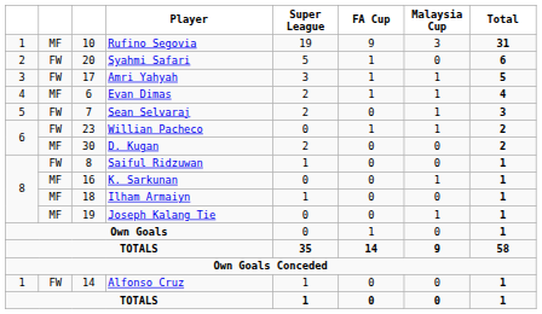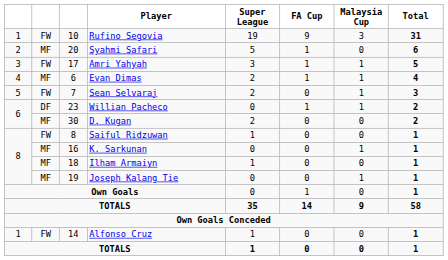 <table class="wikitable" style="text-align:center;">
 <tr>
 <th style="background:white; color:black; width:35px;"></th>
 <th style="background:white; color:black; width:35px;"></th>
 <th style="background:white; color:black; width:35px;"></th>
 <th style="background:white; color:black; width:200px;">Player</th>
 <th style="background:white; color:black; width:75px;">Super League</th>
 <th style="background:white; color:black; width:75px;">FA Cup</th>
 <th style="background:white; color:black; width:75px;">Malaysia Cup</th>
 <th style="background:white; color:black; width:75px;">Total</th>
 </tr>
 <tr>
 <td>1</td>
-<td>MF</td>
+<td>FW</td>
 <td>10</td>
 <td align=left> <a href='#'>Rufino Segovia</a></td>
 <td>19</td>
 <td>9</td>
 <td>3</td>
 <td><strong>31</strong></td>
 </tr>
 <tr>
 <td>2</td>
-<td>FW</td>
+<td>MF</td>
 <td>20</td>
 <td align=left> <a href='#'>Syahmi Safari</a></td>
 <td>5</td>
 <td>1</td>
 <td>0</td>
 <td><strong>6</strong></td>
 </tr>
 <tr>
 <td>3</td>
 <td>FW</td>
 <td>17</td>
 <td align=left> <a href='#'>Amri Yahyah</a></td>
 <td>3</td>
 <td>1</td>
 <td>1</td>
 <td><strong>5</strong></td>
 </tr>
 <tr>
 <td>4</td>
 <td>MF</td>
 <td>6</td>
 <td align=left> <a href='#'>Evan Dimas</a></td>
 <td>2</td>
 <td>1</td>
 <td>1</td>
 <td><strong>4</strong></td>
 </tr>
 <tr>
 <td>5</td>
 <td>FW</td>
 <td>7</td>
 <td align=left> <a href='#'>Sean Selvaraj</a></td>
 <td>2</td>
 <td>0</td>
 <td>1</td>
 <td><strong>3</strong></td>
 </tr>
 <tr>
 <td rowspan=2>6</td>
-<td>FW</td>
+<td>DF</td>
 <td>23</td>
 <td align=left> <a href='#'>Willian Pacheco</a></td>
 <td>0</td>
 <td>1</td>
 <td>1</td>
 <td><strong>2</strong></td>
 </tr>
 <tr>
 <td>MF</td>
 <td>30</td>
 <td align=left> <a href='#'>D. Kugan</a></td>
 <td>2</td>
 <td>0</td>
 <td>0</td>
 <td><strong>2</strong></td>
 </tr>
 <tr>
 <td rowspan="4">8</td>
 <td>FW</td>
 <td>8</td>
 <td align=left> <a href='#'>Saiful Ridzuwan</a></td>
 <td>1</td>
 <td>0</td>
 <td>0</td>
 <td><strong>1</strong></td>
 </tr>
 <tr>
 <td>MF</td>
 <td>16</td>
 <td align=left> <a href='#'>K. Sarkunan</a></td>
 <td>0</td>
 <td>0</td>
 <td>1</td>
 <td><strong>1</strong></td>
 </tr>
 <tr>
 <td>MF</td>
 <td>18</td>
 <td align=left> <a href='#'>Ilham Armaiyn</a></td>
 <td>1</td>
 <td>0</td>
 <td>0</td>
 <td><strong>1</strong></td>
 </tr>
 <tr>
 <td>MF</td>
 <td>19</td>
 <td align=left> <a href='#'>Joseph Kalang Tie</a></td>
 <td>0</td>
 <td>0</td>
 <td>1</td>
 <td><strong>1</strong></td>
 </tr>
 <tr>
 <td colspan="4"><strong>Own Goals</strong></td>
 <td>0</td>
 <td>1</td>
 <td>0</td>
 <td><strong>1</strong></td>
 </tr>
 <tr>
 <td colspan="4"><strong>TOTALS</strong></td>
 <td><strong>35</strong></td>
 <td><strong>14</strong></td>
 <td><strong>9</strong></td>
 <td><strong>58</strong></td>
 </tr>
 <tr>
 <td colspan="9"><strong>Own Goals Conceded</strong></td>
 </tr>
 <tr>
 <td>1</td>
 <td>FW</td>
 <td>14</td>
 <td align=left> <a href='#'>Alfonso Cruz</a></td>
 <td>1</td>
 <td>0</td>
 <td>0</td>
 <td><strong>1</strong></td>
 </tr>
 <tr>
 <td colspan="4"><strong>TOTALS</strong></td>
 <td><strong>1</strong></td>
 <td><strong>0</strong></td>
 <td><strong>0</strong></td>
 <td><strong>1</strong></td>
 </tr>
 </table>
